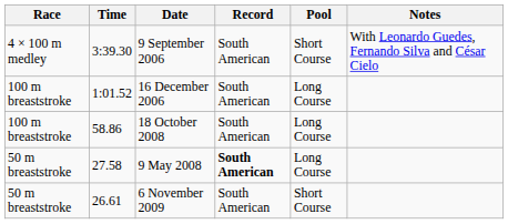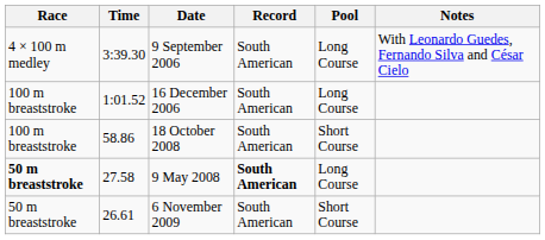 <table class="wikitable">
 <tr>
 <th>Race</th>
 <th>Time</th>
 <th>Date</th>
 <th>Record</th>
 <th>Pool</th>
 <th>Notes</th>
 </tr>
 <tr>
 <td>4 × 100 m medley</td>
 <td>3:39.30</td>
 <td>9 September 2006</td>
 <td>South American</td>
-<td>Short Course</td>
+<td>Long Course</td>
 <td>With <a href='#'>Leonardo Guedes</a>, <a href='#'>Fernando Silva</a> and <a href='#'>César Cielo</a></td>
 </tr>
 <tr>
 <td>100 m breaststroke</td>
 <td>1:01.52</td>
 <td>16 December 2006</td>
 <td>South American</td>
 <td>Long Course</td>
 <td></td>
 </tr>
 <tr>
 <td>100 m breaststroke</td>
 <td>58.86</td>
 <td>18 October 2008</td>
 <td>South American</td>
-<td>Long Course</td>
+<td>Short Course</td>
 <td></td>
 </tr>
 <tr>
-<td>50 m breaststroke</td>
+<td><strong>50 m breaststroke</strong></td>
 <td>27.58</td>
 <td>9 May 2008</td>
 <td><strong>South American</strong></td>
 <td>Long Course</td>
 <td></td>
 </tr>
 <tr>
 <td>50 m breaststroke</td>
 <td>26.61</td>
 <td>6 November 2009</td>
 <td>South American</td>
 <td>Short Course</td>
 <td></td>
 </tr>
 </table>
